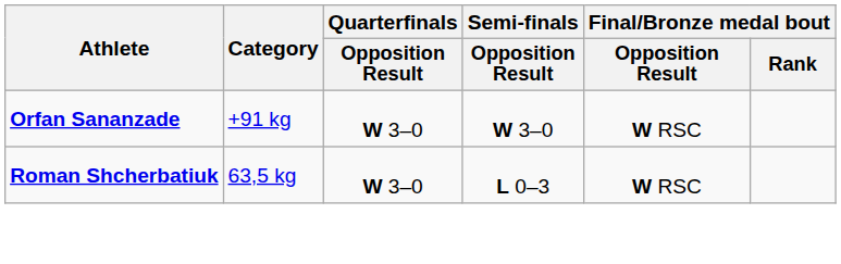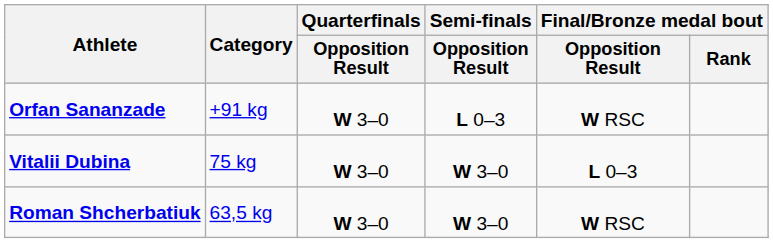 <table class="wikitable" style="text-align:center; font-size:90%">
 <tr>
 <th rowspan=2>Athlete</th>
 <th rowspan=2>Category</th>
 <th>Quarterfinals</th>
 <th>Semi-finals</th>
 <th colspan=2>Final/Bronze medal bout</th>
 </tr>
 <tr style="font-size:95%">
 <th>Opposition<br>Result</th>
 <th>Opposition<br>Result</th>
 <th>Opposition<br>Result</th>
 <th>Rank</th>
 </tr>
 <tr>
 <td align=left><strong><a href='#'>Orfan Sananzade</a></strong></td>
 <td align=left><a href='#'>+91 kg</a></td>
 <td><br> <strong>W</strong> 3–0</td>
+<td><br> <strong>L</strong> 0–3</td>
+<td><br> <strong>W</strong> RSC</td>
+<td></td>
+</tr>
+<tr>
+<td align=left><strong><a href='#'>Vitalii Dubina</a></strong></td>
+<td align=left><a href='#'>75 kg</a></td>
 <td><br> <strong>W</strong> 3–0</td>
-<td><br> <strong>W</strong> RSC</td>
+<td><br> <strong>W</strong> 3–0</td>
+<td><br> <strong>L</strong> 0–3</td>
 <td></td>
 </tr>
 <tr>
 <td align=left><strong><a href='#'>Roman Shcherbatiuk</a></strong></td>
 <td align=left><a href='#'>63,5 kg</a></td>
 <td><br> <strong>W</strong> 3–0</td>
-<td><br> <strong>L</strong> 0–3</td>
+<td><br> <strong>W</strong> 3–0</td>
 <td><br> <strong>W</strong> RSC</td>
 <td></td>
 </tr>
 </table>
